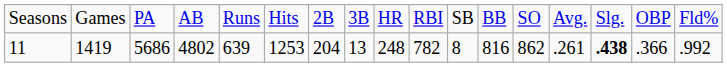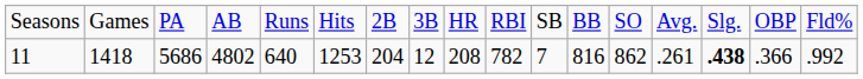 <table class="wikitable">
 <tr>
 <td>Seasons</td>
 <td>Games</td>
 <td><a href='#'>PA</a></td>
 <td><a href='#'>AB</a></td>
 <td><a href='#'>Runs</a></td>
 <td><a href='#'>Hits</a></td>
 <td><a href='#'>2B</a></td>
 <td><a href='#'>3B</a></td>
 <td><a href='#'>HR</a></td>
 <td><a href='#'>RBI</a></td>
 <td>SB</td>
 <td><a href='#'>BB</a></td>
 <td><a href='#'>SO</a></td>
 <td><a href='#'>Avg.</a></td>
 <td><a href='#'>Slg.</a></td>
 <td><a href='#'>OBP</a></td>
 <td><a href='#'>Fld%</a></td>
 </tr>
 <tr>
 <td>11</td>
-<td>1419</td>
+<td>1418</td>
 <td>5686</td>
 <td>4802</td>
-<td>639</td>
+<td>640</td>
 <td>1253</td>
 <td>204</td>
-<td>13</td>
-<td>248</td>
+<td>12</td>
+<td>208</td>
 <td>782</td>
-<td>8</td>
+<td>7</td>
 <td>816</td>
 <td>862</td>
 <td>.261</td>
 <td><strong>.438</strong></td>
 <td>.366</td>
 <td>.992</td>
 </tr>
 </table>
